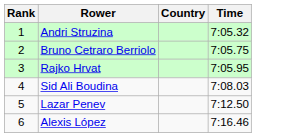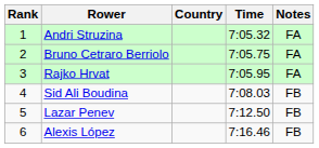 <table class="wikitable" style="text-align:center">
 <tr>
 <th>Rank</th>
 <th>Rower</th>
 <th>Country</th>
 <th>Time</th>
+<th>Notes</th>
 </tr>
 <tr bgcolor=ccffcc>
 <td>1</td>
 <td align="left"><a href='#'>Andri Struzina</a></td>
 <td align="left"></td>
 <td>7:05.32</td>
+<td>FA</td>
 </tr>
 <tr bgcolor=ccffcc>
 <td>2</td>
 <td align="left"><a href='#'>Bruno Cetraro Berriolo</a></td>
 <td align="left"></td>
 <td>7:05.75</td>
+<td>FA</td>
 </tr>
 <tr bgcolor=ccffcc>
 <td>3</td>
 <td align="left"><a href='#'>Rajko Hrvat</a></td>
 <td align="left"></td>
 <td>7:05.95</td>
+<td>FA</td>
 </tr>
 <tr>
 <td>4</td>
 <td align="left"><a href='#'>Sid Ali Boudina</a></td>
 <td align="left"></td>
 <td>7:08.03</td>
+<td>FB</td>
 </tr>
 <tr>
 <td>5</td>
 <td align="left"><a href='#'>Lazar Penev</a></td>
 <td align="left"></td>
 <td>7:12.50</td>
+<td>FB</td>
 </tr>
 <tr>
 <td>6</td>
 <td align="left"><a href='#'>Alexis López</a></td>
 <td align="left"></td>
 <td>7:16.46</td>
+<td>FB</td>
 </tr>
 </table>
